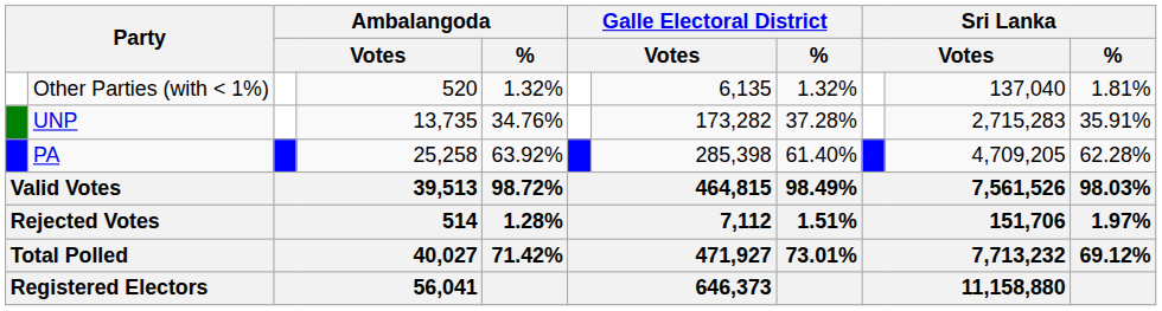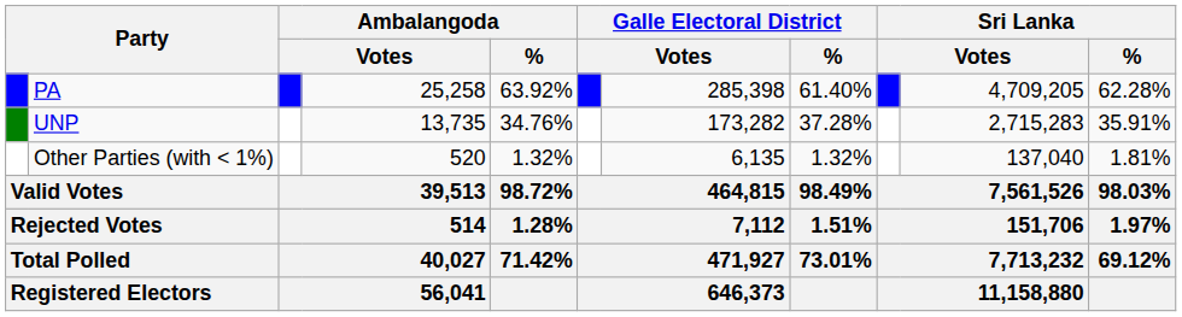 <table class="wikitable">
 <tr>
 <th colspan="2" width="144px"rowspan="2">Party</th>
 <th colspan="3" width="216px">Ambalangoda</th>
 <th colspan="3" width="216px"><a href='#'>Galle Electoral District</a></th>
 <th colspan="3" width="216px">Sri Lanka</th>
 </tr>
 <tr>
 <th colspan="2" width="144px">Votes</th>
 <th>%</th>
 <th colspan="2" width="144px">Votes</th>
 <th>%</th>
 <th colspan="2" width="144px">Votes</th>
 <th>%</th>
 </tr>
 <tr>
-<td style="background-color:white;" width="10px"></td>
-<td style="text-align:left;">Other Parties (with < 1%)</td>
-<td style="background-color:white;" width="10px"></td>
-<td style="text-align:right;">520</td>
-<td style="text-align:right;">1.32%</td>
-<td style="background-color:white;" width="10px"></td>
-<td style="text-align:right;">6,135</td>
-<td style="text-align:right;">1.32%</td>
-<td style="background-color:white;" width="10px"></td>
-<td style="text-align:right;">137,040</td>
-<td style="text-align:right;">1.81%</td>
+<td style="background-color:blue;" width="10px"></td>
+<td style="text-align:left;"><a href='#'>PA</a></td>
+<td style="background-color:blue;" width="10px"></td>
+<td style="text-align:right;">25,258</td>
+<td style="text-align:right;">63.92%</td>
+<td style="background-color:blue;" width="10px"></td>
+<td style="text-align:right;">285,398</td>
+<td style="text-align:right;">61.40%</td>
+<td style="background-color:blue;" width="10px"></td>
+<td style="text-align:right;">4,709,205</td>
+<td style="text-align:right;">62.28%</td>
 </tr>
 <tr>
 <td style="background-color:green;" width="10px"></td>
 <td style="text-align:left;"><a href='#'>UNP</a></td>
 <td style="background-color:white;" width="10px"></td>
 <td style="text-align:right;">13,735</td>
 <td style="text-align:right;">34.76%</td>
 <td style="background-color:white;" width="10px"></td>
 <td style="text-align:right;">173,282</td>
 <td style="text-align:right;">37.28%</td>
 <td style="background-color:white;" width="10px"></td>
 <td style="text-align:right;">2,715,283</td>
 <td style="text-align:right;">35.91%</td>
 </tr>
 <tr>
-<td style="background-color:blue;" width="10px"></td>
-<td style="text-align:left;"><a href='#'>PA</a></td>
-<td style="background-color:blue;" width="10px"></td>
-<td style="text-align:right;">25,258</td>
-<td style="text-align:right;">63.92%</td>
-<td style="background-color:blue;" width="10px"></td>
-<td style="text-align:right;">285,398</td>
-<td style="text-align:right;">61.40%</td>
-<td style="background-color:blue;" width="10px"></td>
-<td style="text-align:right;">4,709,205</td>
-<td style="text-align:right;">62.28%</td>
+<td style="background-color:white;" width="10px"></td>
+<td style="text-align:left;">Other Parties (with < 1%)</td>
+<td style="background-color:white;" width="10px"></td>
+<td style="text-align:right;">520</td>
+<td style="text-align:right;">1.32%</td>
+<td style="background-color:white;" width="10px"></td>
+<td style="text-align:right;">6,135</td>
+<td style="text-align:right;">1.32%</td>
+<td style="background-color:white;" width="10px"></td>
+<td style="text-align:right;">137,040</td>
+<td style="text-align:right;">1.81%</td>
 </tr>
 <tr>
 <th colspan="2" width="144px"style="text-align:left;">Valid Votes</th>
 <th style="text-align:right;"colspan="2" width="144px">39,513</th>
 <th style="text-align:right;">98.72%</th>
 <th style="text-align:right;"colspan="2" width="144px">464,815</th>
 <th style="text-align:right;">98.49%</th>
 <th style="text-align:right;"colspan="2" width="144px">7,561,526</th>
 <th style="text-align:right;">98.03%</th>
 </tr>
 <tr>
 <th colspan="2" width="144px"style="text-align:left;">Rejected Votes</th>
 <th style="text-align:right;"colspan="2" width="144px">514</th>
 <th style="text-align:right;">1.28%</th>
 <th style="text-align:right;"colspan="2" width="144px">7,112</th>
 <th style="text-align:right;">1.51%</th>
 <th style="text-align:right;"colspan="2" width="144px">151,706</th>
 <th style="text-align:right;">1.97%</th>
 </tr>
 <tr>
 <th colspan="2" width="144px"style="text-align:left;">Total Polled</th>
 <th style="text-align:right;"colspan="2" width="144px">40,027</th>
 <th style="text-align:right;">71.42%</th>
 <th style="text-align:right;"colspan="2" width="144px">471,927</th>
 <th style="text-align:right;">73.01%</th>
 <th style="text-align:right;"colspan="2" width="144px">7,713,232</th>
 <th style="text-align:right;">69.12%</th>
 </tr>
 <tr>
 <th colspan="2" width="144px"style="text-align:left;">Registered Electors</th>
 <th style="text-align:right;"colspan="2" width="144px">56,041</th>
 <th></th>
 <th style="text-align:right;"colspan="2" width="144px">646,373</th>
 <th></th>
 <th style="text-align:right;"colspan="2" width="144px">11,158,880</th>
 <th></th>
 </tr>
 </table>
